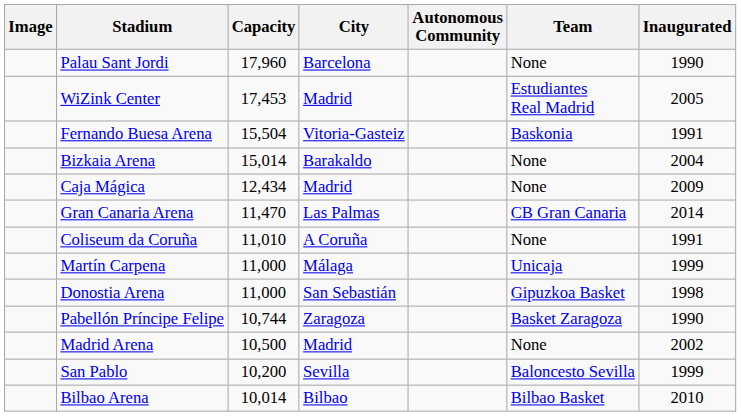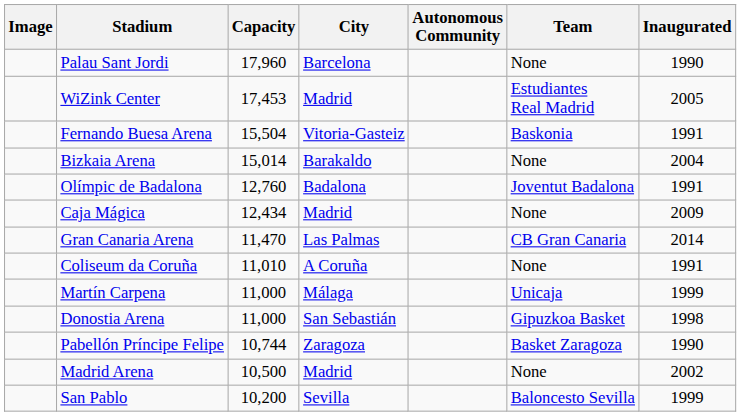 <table class="wikitable sortable">
 <tr>
 <th>Image</th>
 <th>Stadium</th>
 <th>Capacity</th>
 <th>City</th>
 <th>Autonomous<br>Community</th>
 <th>Team</th>
 <th>Inaugurated</th>
 </tr>
 <tr>
 <td></td>
 <td><a href='#'>Palau Sant Jordi</a></td>
 <td align="center">17,960</td>
 <td><a href='#'>Barcelona</a></td>
 <td></td>
 <td>None</td>
 <td align="center">1990</td>
 </tr>
 <tr>
 <td></td>
 <td><a href='#'>WiZink Center</a></td>
 <td align="center">17,453</td>
 <td><a href='#'>Madrid</a></td>
 <td></td>
 <td><a href='#'>Estudiantes</a><br><a href='#'>Real Madrid</a></td>
 <td align="center">2005</td>
 </tr>
 <tr>
 <td></td>
 <td><a href='#'>Fernando Buesa Arena</a></td>
 <td align="center">15,504</td>
 <td><a href='#'>Vitoria-Gasteiz</a></td>
 <td></td>
 <td><a href='#'>Baskonia</a></td>
 <td align="center">1991</td>
 </tr>
 <tr>
 <td></td>
 <td><a href='#'>Bizkaia Arena</a></td>
 <td align="center">15,014</td>
 <td><a href='#'>Barakaldo</a></td>
 <td></td>
 <td>None</td>
 <td align="center">2004</td>
+</tr>
+<tr>
+<td></td>
+<td><a href='#'>Olímpic de Badalona</a></td>
+<td align="center">12,760</td>
+<td><a href='#'>Badalona</a></td>
+<td></td>
+<td><a href='#'>Joventut Badalona</a></td>
+<td align="center">1991</td>
 </tr>
 <tr>
 <td></td>
 <td><a href='#'>Caja Mágica</a></td>
 <td align="center">12,434</td>
 <td><a href='#'>Madrid</a></td>
 <td></td>
 <td>None</td>
 <td align="center">2009</td>
 </tr>
 <tr>
 <td></td>
 <td><a href='#'>Gran Canaria Arena</a></td>
 <td align="center">11,470</td>
 <td><a href='#'>Las Palmas</a></td>
 <td></td>
 <td><a href='#'>CB Gran Canaria</a></td>
 <td align="center">2014</td>
 </tr>
 <tr>
 <td></td>
 <td><a href='#'>Coliseum da Coruña</a></td>
 <td align="center">11,010</td>
 <td><a href='#'>A Coruña</a></td>
 <td></td>
 <td>None</td>
 <td align="center">1991</td>
 </tr>
 <tr>
 <td></td>
 <td><a href='#'>Martín Carpena</a></td>
 <td align="center">11,000</td>
 <td><a href='#'>Málaga</a></td>
 <td></td>
 <td><a href='#'>Unicaja</a></td>
 <td align="center">1999</td>
 </tr>
 <tr>
 <td></td>
 <td><a href='#'>Donostia Arena</a></td>
 <td align="center">11,000</td>
 <td><a href='#'>San Sebastián</a></td>
 <td></td>
 <td><a href='#'>Gipuzkoa Basket</a></td>
 <td align="center">1998</td>
 </tr>
 <tr>
 <td></td>
 <td><a href='#'>Pabellón Príncipe Felipe</a></td>
 <td align="center">10,744</td>
 <td><a href='#'>Zaragoza</a></td>
 <td></td>
 <td><a href='#'>Basket Zaragoza</a></td>
 <td align="center">1990</td>
 </tr>
 <tr>
 <td></td>
 <td><a href='#'>Madrid Arena</a></td>
 <td align="center">10,500</td>
 <td><a href='#'>Madrid</a></td>
 <td></td>
 <td>None</td>
 <td align="center">2002</td>
 </tr>
 <tr>
 <td></td>
 <td><a href='#'>San Pablo</a></td>
 <td align="center">10,200</td>
 <td><a href='#'>Sevilla</a></td>
 <td></td>
 <td><a href='#'>Baloncesto Sevilla</a></td>
 <td align="center">1999</td>
 </tr>
-<tr>
-<td></td>
-<td><a href='#'>Bilbao Arena</a></td>
-<td align="center">10,014</td>
-<td><a href='#'>Bilbao</a></td>
-<td></td>
-<td><a href='#'>Bilbao Basket</a></td>
-<td align="center">2010</td>
-</tr>
 </table>
